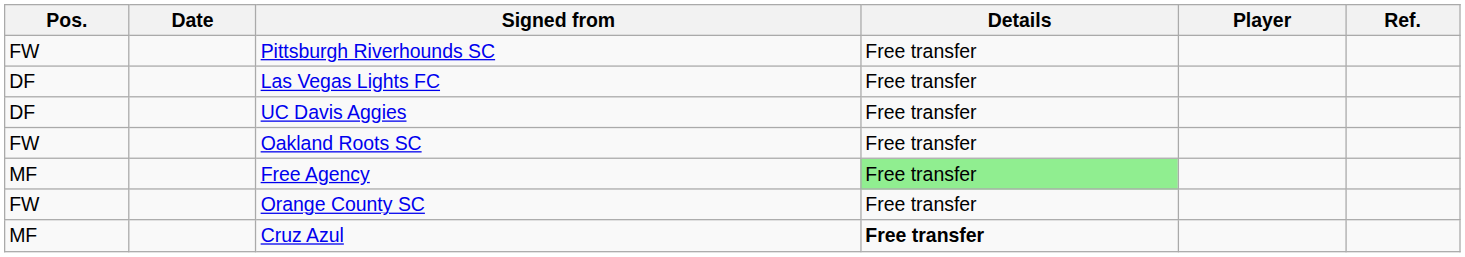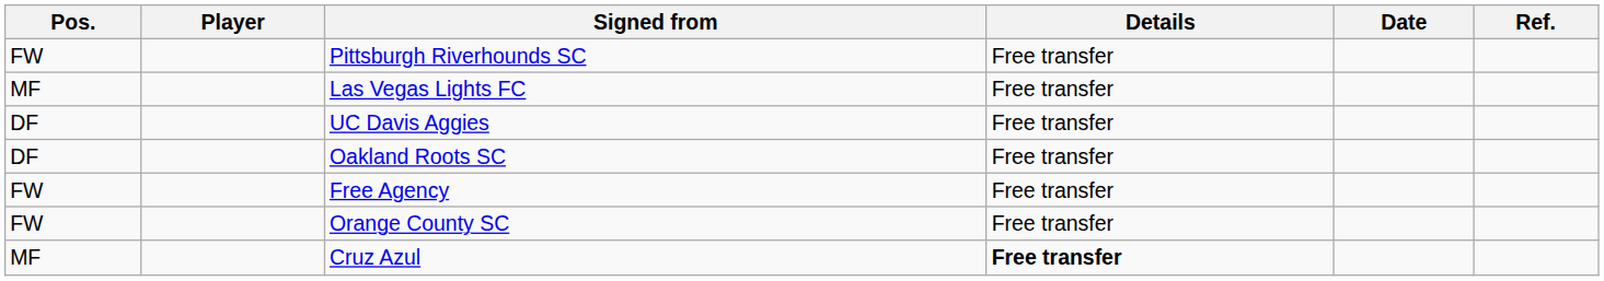 <table class="wikitable sortable" style="width:90%; text-align:center; font-size:95%; text-align:left;">
 <tr>
 <th>Pos.</th>
-<th>Date</th>
+<th>Player</th>
 <th>Signed from</th>
 <th>Details</th>
-<th>Player</th>
+<th>Date</th>
 <th>Ref.</th>
 </tr>
 <tr>
 <td>FW</td>
 <td></td>
 <td> <a href='#'>Pittsburgh Riverhounds SC</a></td>
 <td>Free transfer</td>
 <td></td>
 <td></td>
 </tr>
 <tr>
-<td>DF</td>
+<td>MF</td>
 <td></td>
 <td> <a href='#'>Las Vegas Lights FC</a></td>
 <td>Free transfer</td>
 <td></td>
 <td></td>
 </tr>
 <tr>
 <td>DF</td>
 <td></td>
 <td> <a href='#'>UC Davis Aggies</a></td>
 <td>Free transfer</td>
 <td></td>
 <td></td>
 </tr>
 <tr>
-<td>FW</td>
+<td>DF</td>
 <td></td>
 <td> <a href='#'>Oakland Roots SC</a></td>
 <td>Free transfer</td>
 <td></td>
 <td></td>
 </tr>
 <tr>
-<td>MF</td>
+<td>FW</td>
 <td></td>
 <td><a href='#'>Free Agency</a></td>
-<td style="background: lightgreen;">Free transfer</td>
+<td>Free transfer</td>
 <td></td>
 <td></td>
 </tr>
 <tr>
 <td>FW</td>
 <td></td>
 <td> <a href='#'>Orange County SC</a></td>
 <td>Free transfer</td>
 <td></td>
 <td></td>
 </tr>
 <tr>
 <td>MF</td>
 <td></td>
 <td> <a href='#'>Cruz Azul</a></td>
 <td><strong>Free transfer</strong></td>
 <td></td>
 <td></td>
 </tr>
 </table>
